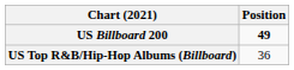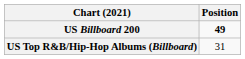 <table class="wikitable sortable plainrowheaders" style="text-align:center">
 <tr>
 <th scope="col">Chart (2021)</th>
 <th scope="col">Position</th>
 </tr>
 <tr>
 <th scope="row">US <em>Billboard</em> 200</th>
 <td><strong>49</strong></td>
 </tr>
 <tr>
 <th scope="row">US Top R&B/Hip-Hop Albums (<em>Billboard</em>)</th>
-<td>36</td>
+<td>31</td>
 </tr>
 </table>
